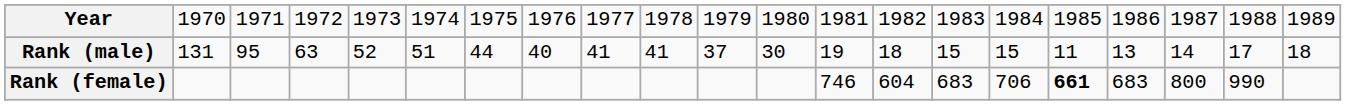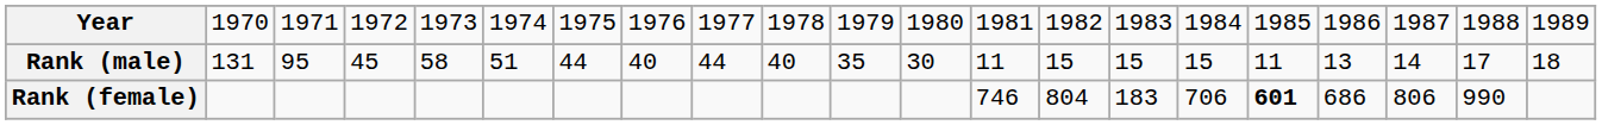 <table class="wikitable" style="font-size: 87%;" align="center">
 <tr>
 <th>Year</th>
 <td>1970</td>
 <td>1971</td>
 <td>1972</td>
 <td>1973</td>
 <td>1974</td>
 <td>1975</td>
 <td>1976</td>
 <td>1977</td>
 <td>1978</td>
 <td>1979</td>
 <td>1980</td>
 <td>1981</td>
 <td>1982</td>
 <td>1983</td>
 <td>1984</td>
 <td>1985</td>
 <td>1986</td>
 <td>1987</td>
 <td>1988</td>
 <td>1989</td>
 </tr>
 <tr>
 <th>Rank (male)</th>
 <td>131</td>
 <td>95</td>
-<td>63</td>
-<td>52</td>
+<td>45</td>
+<td>58</td>
 <td>51</td>
 <td>44</td>
 <td>40</td>
-<td>41</td>
-<td>41</td>
-<td>37</td>
+<td>44</td>
+<td>40</td>
+<td>35</td>
 <td>30</td>
-<td>19</td>
-<td>18</td>
+<td>11</td>
+<td>15</td>
 <td>15</td>
 <td>15</td>
 <td>11</td>
 <td>13</td>
 <td>14</td>
 <td>17</td>
 <td>18</td>
 </tr>
 <tr>
 <th>Rank (female)</th>
 <td></td>
 <td></td>
 <td></td>
 <td></td>
 <td></td>
 <td></td>
 <td></td>
 <td></td>
 <td></td>
 <td></td>
 <td></td>
 <td>746</td>
-<td>604</td>
-<td>683</td>
+<td>804</td>
+<td>183</td>
 <td>706</td>
-<td><strong>661</strong></td>
-<td>683</td>
-<td>800</td>
+<td><strong>601</strong></td>
+<td>686</td>
+<td>806</td>
 <td>990</td>
 <td></td>
 </tr>
 </table>
